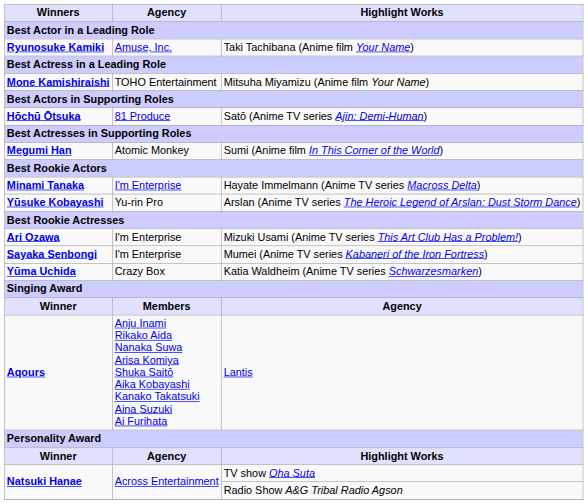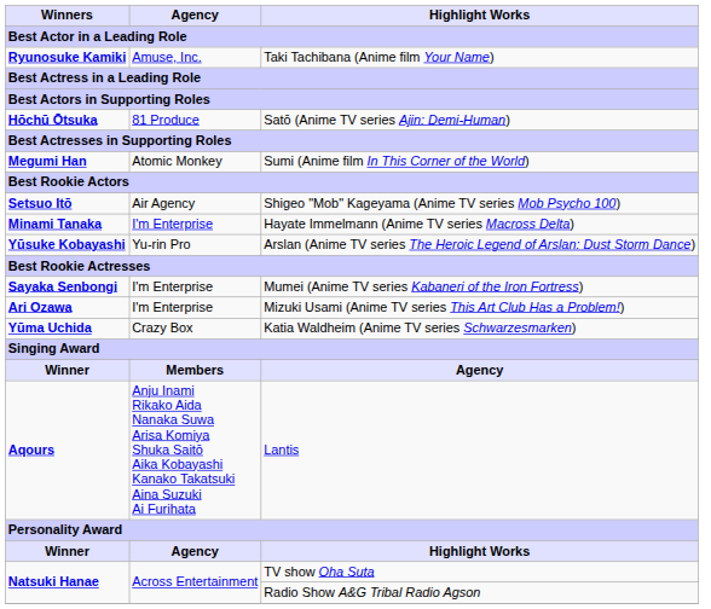 <table class="wikitable">
 <tr>
 <th style="background: #e0e0ff">Winners</th>
 <th style="background: #e0e0ff">Agency</th>
 <th style="background: #e0e0ff">Highlight Works</th>
 </tr>
 <tr>
 <td colspan="3" style="background: #ccccff"><strong>Best Actor in a Leading Role</strong></td>
 </tr>
 <tr>
 <td><strong><a href='#'>Ryunosuke Kamiki</a></strong></td>
 <td><a href='#'>Amuse, Inc.</a></td>
 <td>Taki Tachibana (Anime film <em><a href='#'>Your Name</a></em>)</td>
 </tr>
 <tr>
 <td colspan="3" style="background: #ccccff"><strong>Best Actress in a Leading Role</strong></td>
-</tr>
-<tr>
-<td><strong><a href='#'>Mone Kamishiraishi</a></strong></td>
-<td>TOHO Entertainment</td>
-<td>Mitsuha Miyamizu (Anime film <em>Your Name</em>)</td>
 </tr>
 <tr>
 <td colspan="3" style="background: #ccccff"><strong>Best Actors in Supporting Roles</strong></td>
 </tr>
 <tr>
 <td rowspan="1"><strong><a href='#'>Hōchū Ōtsuka</a></strong></td>
 <td><a href='#'>81 Produce</a></td>
 <td>Satō (Anime TV series <em><a href='#'>Ajin: Demi-Human</a></em>)</td>
 </tr>
 <tr>
 <td colspan="3" style="background: #ccccff"><strong>Best Actresses in Supporting Roles</strong></td>
 </tr>
 <tr>
 <td rowspan="1"><strong><a href='#'>Megumi Han</a></strong></td>
 <td rowspan="1">Atomic Monkey</td>
 <td>Sumi (Anime film <em><a href='#'>In This Corner of the World</a></em>)</td>
 </tr>
 <tr>
 <td colspan="3" style="background: #ccccff"><strong>Best Rookie Actors</strong></td>
 </tr>
 <tr>
+<td><strong><a href='#'>Setsuo Itō</a></strong></td>
+<td>Air Agency</td>
+<td>Shigeo "Mob" Kageyama (Anime TV series <em><a href='#'>Mob Psycho 100</a></em>)</td>
+</tr>
+<tr>
 <td><strong><a href='#'>Minami Tanaka</a></strong></td>
 <td><a href='#'>I'm Enterprise</a></td>
 <td>Hayate Immelmann (Anime TV series <em><a href='#'>Macross Delta</a></em>)</td>
 </tr>
 <tr>
 <td><strong><a href='#'>Yūsuke Kobayashi</a></strong></td>
 <td>Yu-rin Pro</td>
 <td>Arslan (Anime TV series <em><a href='#'>The Heroic Legend of Arslan: Dust Storm Dance</a></em>)</td>
 </tr>
 <tr>
 <td colspan="3" style="background: #ccccff"><strong>Best Rookie Actresses</strong></td>
 </tr>
 <tr>
+<td><strong><a href='#'>Sayaka Senbongi</a></strong></td>
+<td>I'm Enterprise</td>
+<td>Mumei (Anime TV series <em><a href='#'>Kabaneri of the Iron Fortress</a></em>)</td>
+</tr>
+<tr>
 <td><strong><a href='#'>Ari Ozawa</a></strong></td>
 <td>I'm Enterprise</td>
 <td>Mizuki Usami (Anime TV series <em><a href='#'>This Art Club Has a Problem!</a></em>)</td>
-</tr>
-<tr>
-<td><strong><a href='#'>Sayaka Senbongi</a></strong></td>
-<td>I'm Enterprise</td>
-<td>Mumei (Anime TV series <em><a href='#'>Kabaneri of the Iron Fortress</a></em>)</td>
 </tr>
 <tr>
 <td><strong><a href='#'>Yūma Uchida</a></strong></td>
 <td rowspan="1">Crazy Box</td>
 <td>Katia Waldheim (Anime TV series <em><a href='#'>Schwarzesmarken</a></em>)</td>
 </tr>
 <tr>
 <td colspan="3" style="background: #ccccff"><strong>Singing Award</strong></td>
 </tr>
 <tr>
 <th style="background: #e0e0ff">Winner</th>
 <th style="background: #e0e0ff">Members</th>
 <th style="background: #e0e0ff">Agency</th>
 </tr>
 <tr>
 <td><strong><a href='#'>Aqours</a></strong></td>
 <td><a href='#'>Anju Inami</a><br><a href='#'>Rikako Aida</a><br><a href='#'>Nanaka Suwa</a><br><a href='#'>Arisa Komiya</a><br><a href='#'>Shuka Saitō</a><br><a href='#'>Aika Kobayashi</a><br><a href='#'>Kanako Takatsuki</a><br><a href='#'>Aina Suzuki</a><br><a href='#'>Ai Furihata</a></td>
 <td><a href='#'>Lantis</a></td>
 </tr>
 <tr>
 <td colspan="3" style="background: #ccccff"><strong>Personality Award</strong></td>
 </tr>
 <tr>
 <th style="background: #e0e0ff">Winner</th>
 <th style="background: #e0e0ff">Agency</th>
 <th style="background: #e0e0ff">Highlight Works</th>
 </tr>
 <tr>
 <td rowspan="2"><strong><a href='#'>Natsuki Hanae</a></strong></td>
 <td rowspan="2"><a href='#'>Across Entertainment</a></td>
 <td>TV show <em><a href='#'>Oha Suta</a></em></td>
 </tr>
 <tr>
 <td>Radio Show <em>A&G Tribal Radio Agson</em></td>
 </tr>
 <tr>
 </tr>
 </table>
